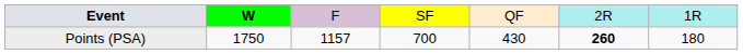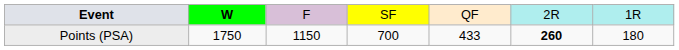 <table class=wikitable style=font-size:90%;text-align:center>
 <tr>
 <td width=200 colspan=1 bgcolor=#dfe2e9><strong>Event</strong></td>
 <td width=80 bgcolor=lime><strong>W</strong></td>
 <td width=85 bgcolor=#D8BFD8>F</td>
 <td width=85 bgcolor=#FFFF00>SF</td>
 <td width=85 bgcolor=#ffebcd>QF</td>
 <td width=85 bgcolor=#afeeee>2R</td>
 <td width=85 bgcolor=#afeeee>1R</td>
 </tr>
 <tr>
 <td bgcolor=#EDEDED>Points (PSA)</td>
 <td>1750</td>
-<td>1157</td>
+<td>1150</td>
 <td>700</td>
-<td>430</td>
+<td>433</td>
 <td><strong>260</strong></td>
 <td>180</td>
 </tr>
 </table>
